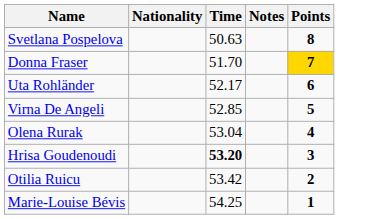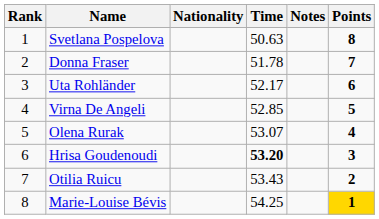 <table class="wikitable sortable" style="text-align:center">
 <tr>
+<th>Rank</th>
 <th>Name</th>
 <th>Nationality</th>
 <th>Time</th>
 <th>Notes</th>
 <th>Points</th>
 </tr>
 <tr>
+<td>1</td>
 <td align=left><a href='#'>Svetlana Pospelova</a></td>
 <td align=left></td>
 <td>50.63</td>
 <td></td>
 <td><strong>8</strong></td>
 </tr>
 <tr>
+<td>2</td>
 <td align=left><a href='#'>Donna Fraser</a></td>
 <td align=left></td>
-<td>51.70</td>
+<td>51.78</td>
 <td></td>
-<td style="background: gold;"><strong>7</strong></td>
+<td><strong>7</strong></td>
 </tr>
 <tr>
+<td>3</td>
 <td align=left><a href='#'>Uta Rohländer</a></td>
 <td align=left></td>
 <td>52.17</td>
 <td></td>
 <td><strong>6</strong></td>
 </tr>
 <tr>
+<td>4</td>
 <td align=left><a href='#'>Virna De Angeli</a></td>
 <td align=left></td>
 <td>52.85</td>
 <td></td>
 <td><strong>5</strong></td>
 </tr>
 <tr>
+<td>5</td>
 <td align=left><a href='#'>Olena Rurak</a></td>
 <td align=left></td>
-<td>53.04</td>
+<td>53.07</td>
 <td></td>
 <td><strong>4</strong></td>
 </tr>
 <tr>
+<td>6</td>
 <td align=left><a href='#'>Hrisa Goudenoudi</a></td>
 <td align=left></td>
 <td><strong>53.20</strong></td>
 <td></td>
 <td><strong>3</strong></td>
 </tr>
 <tr>
+<td>7</td>
 <td align=left><a href='#'>Otilia Ruicu</a></td>
 <td align=left></td>
-<td>53.42</td>
+<td>53.43</td>
 <td></td>
 <td><strong>2</strong></td>
 </tr>
 <tr>
+<td>8</td>
 <td align=left><a href='#'>Marie-Louise Bévis</a></td>
 <td align=left></td>
 <td>54.25</td>
 <td></td>
-<td><strong>1</strong></td>
+<td style="background: gold;"><strong>1</strong></td>
 </tr>
 </table>
